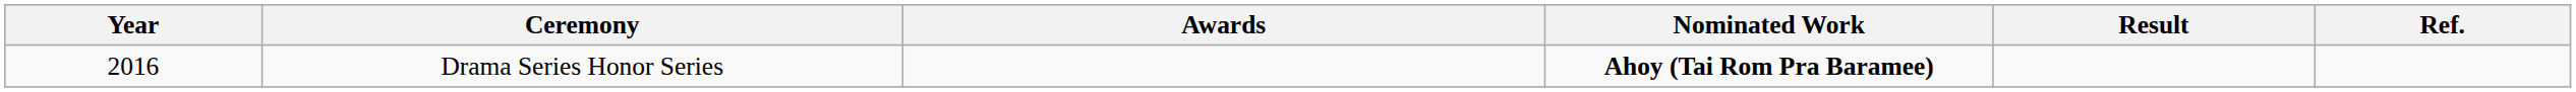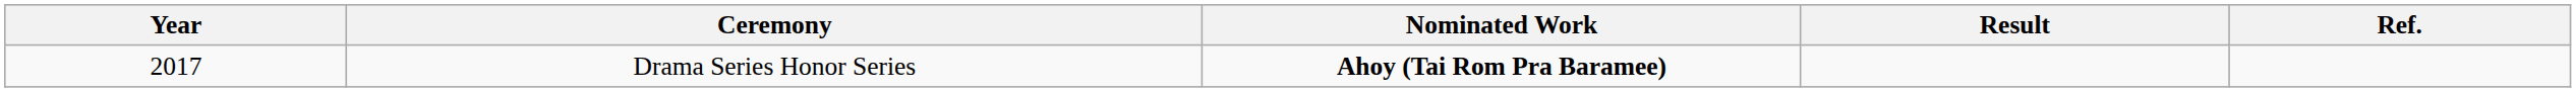 <table class="wikitable" width="80%">
 <tr>
 <th style="width:8%">Year</th>
 <th style="width:20%">Ceremony</th>
-<th style="width:20%">Awards</th>
 <th style="width:14%">Nominated Work</th>
 <th style="width:10%">Result</th>
 <th style="width:8%">Ref.</th>
 </tr>
 <tr align="center">
-<td>2016</td>
+<td>2017</td>
 <td>Drama Series Honor Series</td>
-<td></td>
 <td><strong>Ahoy (Tai Rom Pra Baramee)</strong></td>
 <td></td>
 <td></td>
 </tr>
 </table>
